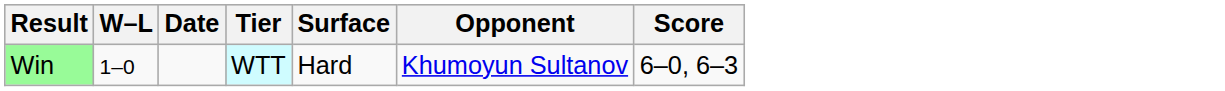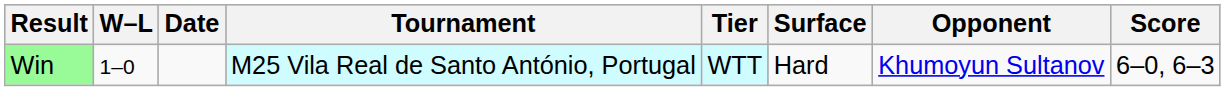 <table class="wikitable">
 <tr>
 <th>Result</th>
 <th class="unsortable">W–L</th>
 <th>Date</th>
+<th>Tournament</th>
 <th>Tier</th>
 <th>Surface</th>
 <th>Opponent</th>
 <th class="unsortable">Score</th>
 </tr>
 <tr>
 <td bgcolor=98fb98>Win</td>
 <td><small>1–0</small></td>
 <td></td>
+<td style="background:#cffcff;">M25 Vila Real de Santo António, Portugal</td>
 <td style="background:#cffcff;">WTT</td>
 <td>Hard</td>
 <td> <a href='#'>Khumoyun Sultanov</a></td>
 <td>6–0, 6–3</td>
 </tr>
 </table>
